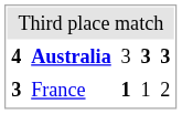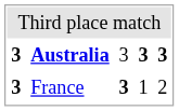 <table cellspacing="1" cellpadding="3" style="border:1px solid #aaa; font-size:90%;">
 <tr style="background:#e4e4e4;">
 <td colspan="5" style="text-align:center;">Third place match</td>
 </tr>
 <tr>
-<td><strong>4</strong></td>
+<td><strong>3</strong></td>
 <td> <strong><a href='#'>Australia</a></strong></td>
 <td>3</td>
 <td><strong>3</strong></td>
 <td><strong>3</strong></td>
 </tr>
 <tr>
 <td><strong>3</strong></td>
 <td> <a href='#'>France</a></td>
-<td><strong>1</strong></td>
+<td><strong>3</strong></td>
 <td>1</td>
 <td>2</td>
 </tr>
 </table>
